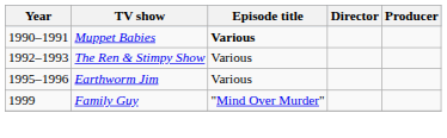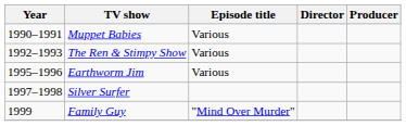 <table class="wikitable">
 <tr style="background:#b0c4de; text-align:center;">
 <th>Year</th>
 <th>TV show</th>
 <th>Episode title</th>
 <th>Director</th>
 <th>Producer</th>
 </tr>
 <tr>
 <td>1990–1991</td>
 <td><em><a href='#'>Muppet Babies</a></em></td>
-<td><strong>Various</strong></td>
+<td>Various</td>
 <td></td>
 <td></td>
 </tr>
 <tr>
 <td>1992–1993</td>
 <td><em><a href='#'>The Ren & Stimpy Show</a></em></td>
 <td>Various</td>
 <td></td>
 <td></td>
 </tr>
 <tr>
 <td>1995–1996</td>
 <td><em><a href='#'>Earthworm Jim</a></em></td>
 <td>Various</td>
 <td></td>
 <td></td>
 </tr>
 <tr>
+<td>1997–1998</td>
+<td><em><a href='#'>Silver Surfer</a></em></td>
+<td Various></td>
+<td></td>
+<td></td>
+</tr>
+<tr>
 <td>1999</td>
 <td><em><a href='#'>Family Guy</a></em></td>
 <td>"<a href='#'>Mind Over Murder</a>"</td>
 <td></td>
 <td></td>
 </tr>
 <tr>
 </tr>
 </table>
